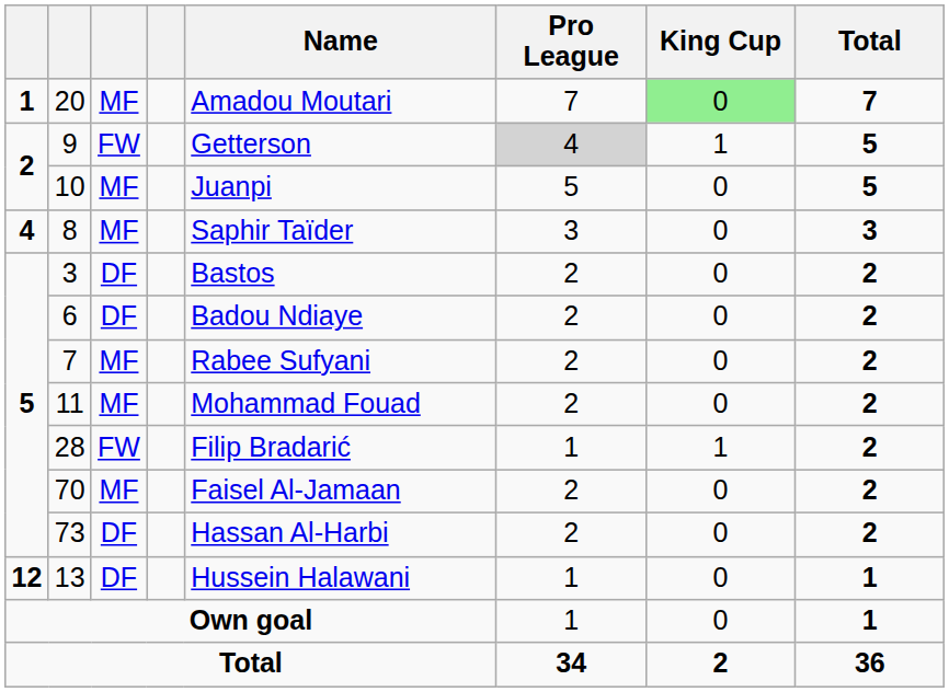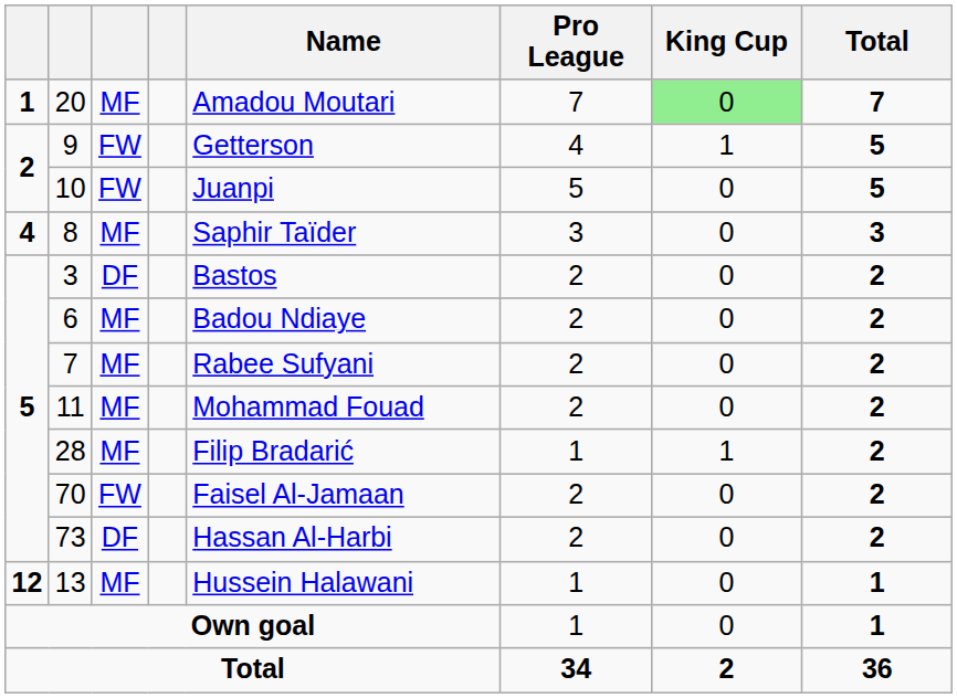 <table class="wikitable" style="text-align:center">
 <tr>
 <th width=15></th>
 <th width=15></th>
 <th width=15></th>
 <th width=15></th>
 <th width=175>Name</th>
 <th width=80>Pro League</th>
 <th width=80>King Cup</th>
 <th width=80>Total</th>
 </tr>
 <tr>
 <td><strong>1</strong></td>
 <td>20</td>
 <td><a href='#'>MF</a></td>
 <td></td>
 <td align=left><a href='#'>Amadou Moutari</a></td>
 <td>7</td>
 <td style="background: lightgreen;">0</td>
 <td><strong>7</strong></td>
 </tr>
 <tr>
 <td rowspan=2><strong>2</strong></td>
 <td>9</td>
 <td><a href='#'>FW</a></td>
 <td></td>
 <td align=left><a href='#'>Getterson</a></td>
-<td style="background: lightgrey;">4</td>
+<td>4</td>
 <td>1</td>
 <td><strong>5</strong></td>
 </tr>
 <tr>
 <td>10</td>
-<td><a href='#'>MF</a></td>
+<td><a href='#'>FW</a></td>
 <td></td>
 <td align=left><a href='#'>Juanpi</a></td>
 <td>5</td>
 <td>0</td>
 <td><strong>5</strong></td>
 </tr>
 <tr>
 <td><strong>4</strong></td>
 <td>8</td>
 <td><a href='#'>MF</a></td>
 <td></td>
 <td align=left><a href='#'>Saphir Taïder</a></td>
 <td>3</td>
 <td>0</td>
 <td><strong>3</strong></td>
 </tr>
 <tr>
 <td rowspan=7><strong>5</strong></td>
 <td>3</td>
 <td><a href='#'>DF</a></td>
 <td></td>
 <td align=left><a href='#'>Bastos</a></td>
 <td>2</td>
 <td>0</td>
 <td><strong>2</strong></td>
 </tr>
 <tr>
 <td>6</td>
-<td><a href='#'>DF</a></td>
+<td><a href='#'>MF</a></td>
 <td></td>
 <td align=left><a href='#'>Badou Ndiaye</a></td>
 <td>2</td>
 <td>0</td>
 <td><strong>2</strong></td>
 </tr>
 <tr>
 <td>7</td>
 <td><a href='#'>MF</a></td>
 <td></td>
 <td align=left><a href='#'>Rabee Sufyani</a></td>
 <td>2</td>
 <td>0</td>
 <td><strong>2</strong></td>
 </tr>
 <tr>
 <td>11</td>
 <td><a href='#'>MF</a></td>
 <td></td>
 <td align=left><a href='#'>Mohammad Fouad</a></td>
 <td>2</td>
 <td>0</td>
 <td><strong>2</strong></td>
 </tr>
 <tr>
 <td>28</td>
-<td><a href='#'>FW</a></td>
+<td><a href='#'>MF</a></td>
 <td></td>
 <td align=left><a href='#'>Filip Bradarić</a></td>
 <td>1</td>
 <td>1</td>
 <td><strong>2</strong></td>
 </tr>
 <tr>
 <td>70</td>
-<td><a href='#'>MF</a></td>
+<td><a href='#'>FW</a></td>
 <td></td>
 <td align=left><a href='#'>Faisel Al-Jamaan</a></td>
 <td>2</td>
 <td>0</td>
 <td><strong>2</strong></td>
 </tr>
 <tr>
 <td>73</td>
 <td><a href='#'>DF</a></td>
 <td></td>
 <td align=left><a href='#'>Hassan Al-Harbi</a></td>
 <td>2</td>
 <td>0</td>
 <td><strong>2</strong></td>
 </tr>
 <tr>
 <td><strong>12</strong></td>
 <td>13</td>
-<td><a href='#'>DF</a></td>
+<td><a href='#'>MF</a></td>
 <td></td>
 <td align=left><a href='#'>Hussein Halawani</a></td>
 <td>1</td>
 <td>0</td>
 <td><strong>1</strong></td>
 </tr>
 <tr>
 <td colspan=5><strong>Own goal</strong></td>
 <td>1</td>
 <td>0</td>
 <td><strong>1</strong></td>
 </tr>
 <tr>
 <td colspan=5><strong>Total</strong></td>
 <td><strong>34</strong></td>
 <td><strong>2</strong></td>
 <td><strong>36</strong></td>
 </tr>
 </table>
